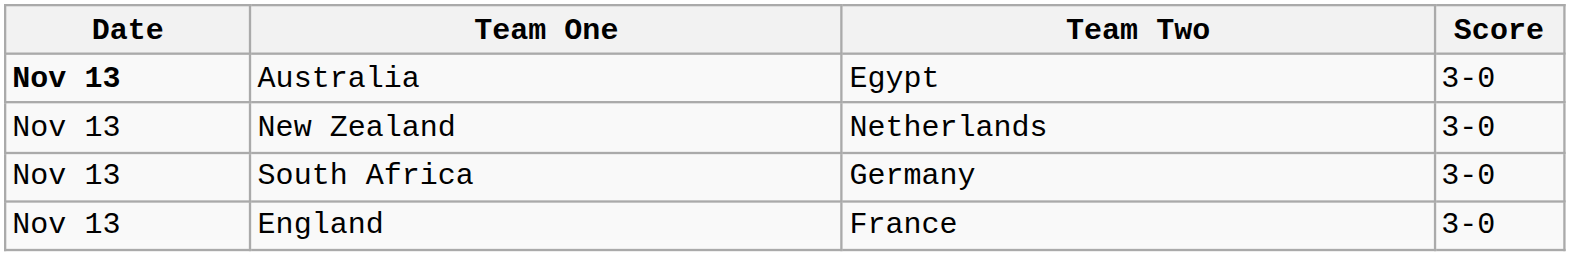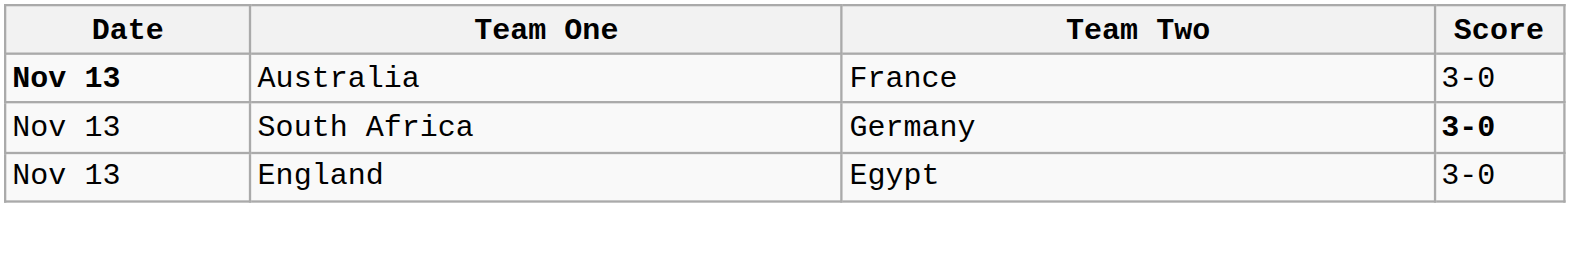 <table class="wikitable">
 <tr>
 <th width=100>Date</th>
 <th width=250>Team One</th>
 <th width=250>Team Two</th>
 <th width=50>Score</th>
 </tr>
 <tr>
 <td><strong>Nov 13</strong></td>
 <td> Australia</td>
-<td> Egypt</td>
-<td>3-0</td>
-</tr>
-<tr>
-<td>Nov 13</td>
-<td> New Zealand</td>
-<td> Netherlands</td>
+<td> France</td>
 <td>3-0</td>
 </tr>
 <tr>
 <td>Nov 13</td>
 <td> South Africa</td>
 <td> Germany</td>
-<td>3-0</td>
+<td><strong>3-0</strong></td>
 </tr>
 <tr>
 <td>Nov 13</td>
 <td> England</td>
-<td> France</td>
+<td> Egypt</td>
 <td>3-0</td>
 </tr>
 </table>
